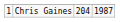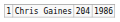 <table class="wikitable">
 <tr>
 </tr>
 <tr>
 <td>1</td>
 <td>Chris Gaines</td>
 <td>204</td>
-<td>1987</td>
+<td>1986</td>
 </tr>
 </table>
